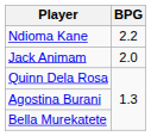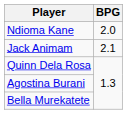 <table class="wikitable">
 <tr>
 <th>Player</th>
 <th>BPG</th>
 </tr>
 <tr>
 <td> <a href='#'>Ndioma Kane</a></td>
-<td align=center>2.2</td>
+<td align=center>2.0</td>
 </tr>
 <tr>
 <td> <a href='#'>Jack Animam</a></td>
-<td align=center>2.0</td>
+<td align=center>2.1</td>
 </tr>
 <tr>
 <td> <a href='#'>Quinn Dela Rosa</a></td>
 <td align=center rowspan=3>1.3</td>
 </tr>
 <tr>
 <td> <a href='#'>Agostina Burani</a></td>
 </tr>
 <tr>
 <td> <a href='#'>Bella Murekatete</a></td>
 </tr>
 </table>
